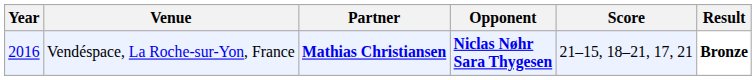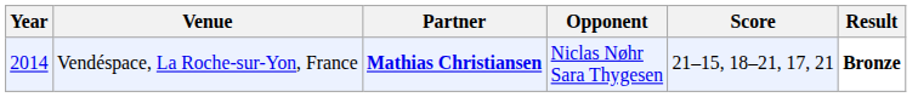 <table class="sortable wikitable" style="font-size: 90%;">
 <tr>
 <th>Year</th>
 <th>Venue</th>
 <th>Partner</th>
 <th>Opponent</th>
 <th>Score</th>
 <th>Result</th>
 </tr>
 <tr style="background:#ECF2FF">
-<td align="center"><a href='#'>2016</a></td>
+<td align="center"><a href='#'>2014</a></td>
 <td align="left">Vendéspace, <a href='#'>La Roche-sur-Yon</a>, France</td>
 <td align="left"><strong> <a href='#'>Mathias Christiansen</a></strong></td>
-<td align="left"><strong> <a href='#'>Niclas Nøhr</a><br> <a href='#'>Sara Thygesen</a></strong></td>
+<td align="left"> <a href='#'>Niclas Nøhr</a><br> <a href='#'>Sara Thygesen</a></td>
 <td align="left">21–15, 18–21, 17, 21</td>
 <td style="text-align:left; background:white"> <strong>Bronze</strong></td>
 </tr>
 </table>
